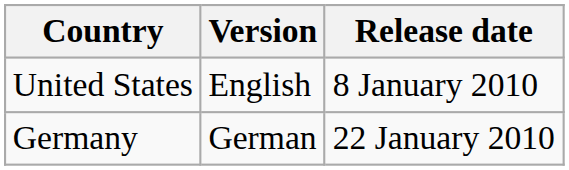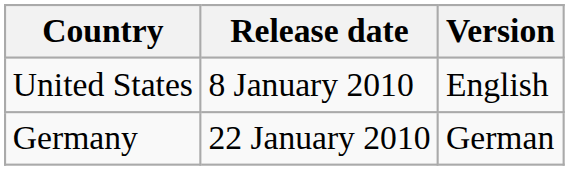 <table class="wikitable" border="1">
 <tr>
 <th scope="col">Country</th>
+<th scope="col">Release date</th>
 <th scope="col">Version</th>
-<th scope="col">Release date</th>
 </tr>
 <tr>
 <td>United States</td>
+<td>8 January 2010</td>
 <td>English</td>
-<td>8 January 2010</td>
 </tr>
 <tr>
 <td>Germany</td>
+<td>22 January 2010</td>
 <td>German</td>
-<td>22 January 2010</td>
 </tr>
 </table>
